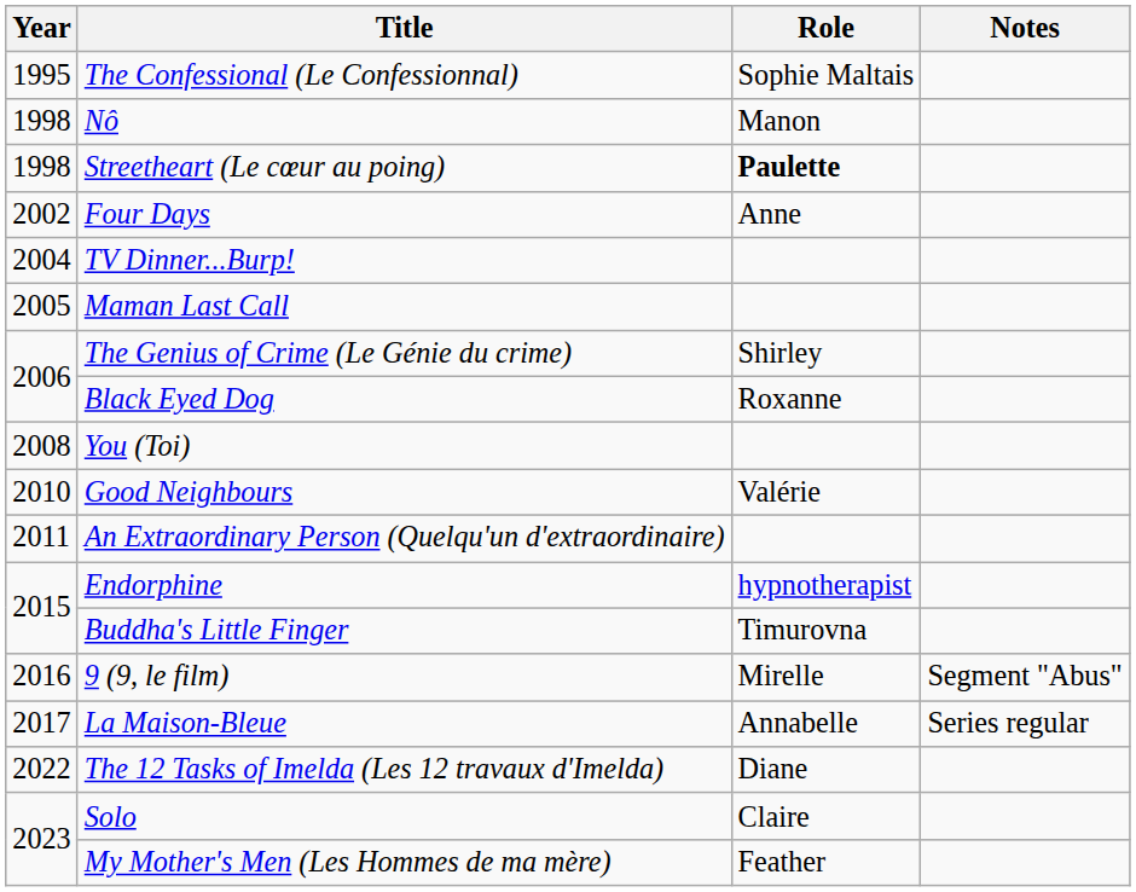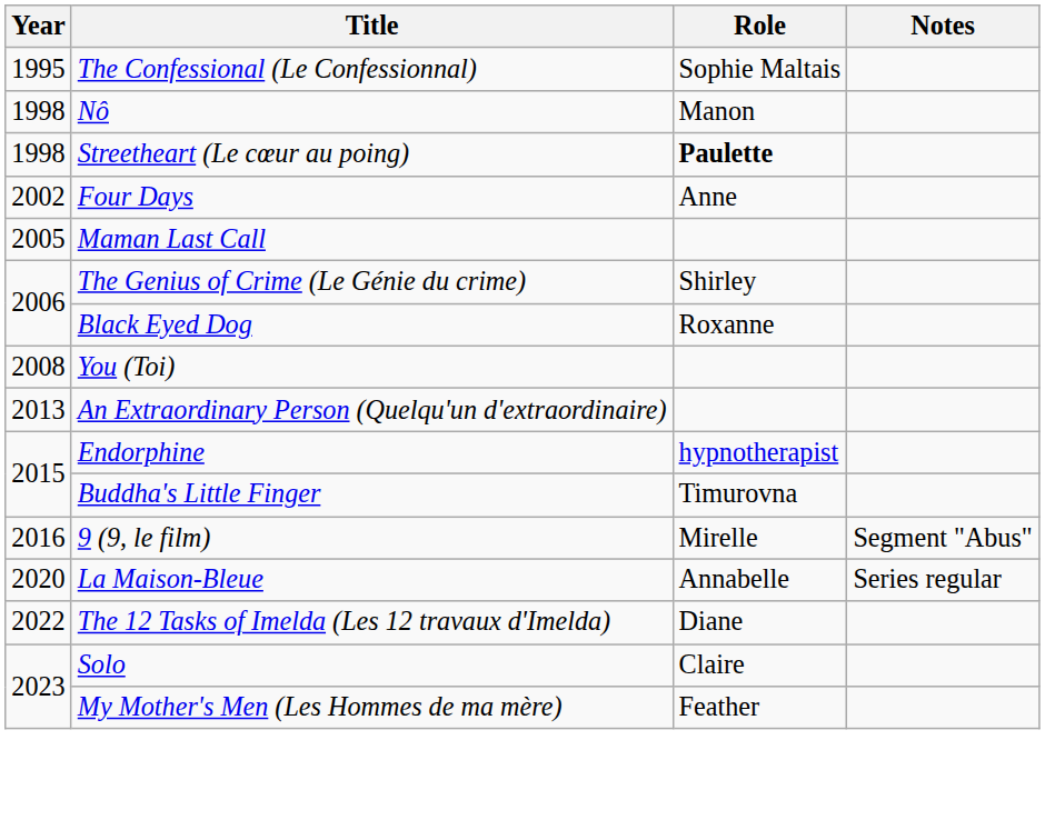 <table class="wikitable sortable">
 <tr>
 <th>Year</th>
 <th>Title</th>
 <th>Role</th>
 <th class = "unsortable">Notes</th>
 </tr>
 <tr>
 <td>1995</td>
 <td data-sort-value="Confessional, The"><em><a href='#'>The Confessional</a> (Le Confessionnal)</em></td>
 <td>Sophie Maltais</td>
 <td></td>
 </tr>
 <tr>
 <td>1998</td>
 <td><em><a href='#'>Nô</a></em></td>
 <td>Manon</td>
 <td></td>
 </tr>
 <tr>
 <td>1998</td>
 <td><em><a href='#'>Streetheart</a> (Le cœur au poing)</em></td>
 <td><strong>Paulette</strong></td>
 <td></td>
 </tr>
 <tr>
 <td>2002</td>
 <td><em><a href='#'>Four Days</a></em></td>
 <td>Anne</td>
 <td></td>
 </tr>
 <tr>
-<td>2004</td>
-<td><em><a href='#'>TV Dinner...Burp!</a></em></td>
-<td></td>
-<td></td>
-</tr>
-<tr>
 <td>2005</td>
 <td><em><a href='#'>Maman Last Call</a></em></td>
 <td></td>
 <td></td>
 </tr>
 <tr>
 <td rowspan=2>2006</td>
 <td data-sort-value="Genius of Crime, The"><em><a href='#'>The Genius of Crime</a> (Le Génie du crime)</em></td>
 <td>Shirley</td>
 <td></td>
 </tr>
 <tr>
 <td><em><a href='#'>Black Eyed Dog</a></em></td>
 <td>Roxanne</td>
 <td></td>
 </tr>
 <tr>
 <td>2008</td>
 <td><em><a href='#'>You</a> (Toi)</em></td>
 <td></td>
 <td></td>
 </tr>
 <tr>
-<td>2010</td>
-<td><em><a href='#'>Good Neighbours</a></em></td>
-<td>Valérie</td>
-<td></td>
-</tr>
-<tr>
-<td>2011</td>
+<td>2013</td>
 <td><em><a href='#'>An Extraordinary Person</a> (Quelqu'un d'extraordinaire)</em></td>
 <td></td>
 <td></td>
 </tr>
 <tr>
 <td rowspan=2>2015</td>
 <td><em><a href='#'>Endorphine</a></em></td>
 <td><a href='#'>hypnotherapist</a></td>
 <td></td>
 </tr>
 <tr>
 <td><em><a href='#'>Buddha's Little Finger</a></em></td>
 <td>Timurovna</td>
 <td></td>
 </tr>
 <tr>
 <td>2016</td>
 <td><em><a href='#'>9</a> (9, le film)</em></td>
 <td>Mirelle</td>
 <td>Segment "Abus"</td>
 </tr>
 <tr>
-<td>2017</td>
+<td>2020</td>
 <td><em><a href='#'>La Maison-Bleue</a></em></td>
 <td>Annabelle</td>
 <td>Series regular</td>
 </tr>
 <tr>
 <td>2022</td>
 <td data-sort-value="12 Tasks of Imelda, The"><em><a href='#'>The 12 Tasks of Imelda</a> (Les 12 travaux d'Imelda)</em></td>
 <td>Diane</td>
 <td></td>
 </tr>
 <tr>
 <td rowspan=2>2023</td>
 <td><em><a href='#'>Solo</a></em></td>
 <td>Claire</td>
 <td></td>
 </tr>
 <tr>
 <td><em><a href='#'>My Mother's Men</a> (Les Hommes de ma mère)</em></td>
 <td>Feather</td>
 <td></td>
 </tr>
 </table>
